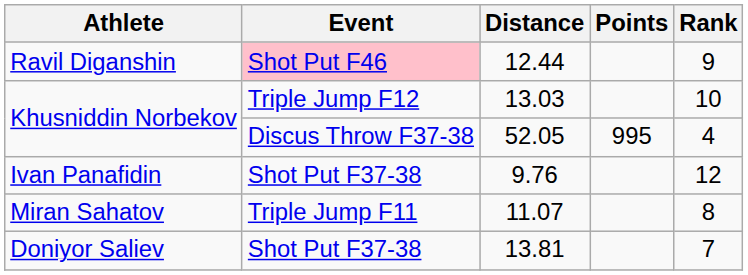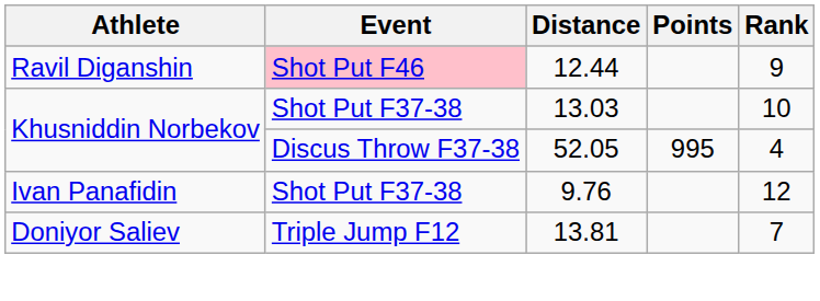 <table class="wikitable">
 <tr>
 <th>Athlete</th>
 <th>Event</th>
 <th>Distance</th>
 <th>Points</th>
 <th>Rank</th>
 </tr>
 <tr align=center>
 <td align=left><a href='#'>Ravil Diganshin</a></td>
 <td align=left style="background: pink;"><a href='#'>Shot Put F46</a></td>
 <td>12.44</td>
 <td></td>
 <td>9</td>
 </tr>
 <tr align=center>
 <td align=left rowspan=2><a href='#'>Khusniddin Norbekov</a></td>
-<td align=left><a href='#'>Triple Jump F12</a></td>
+<td align=left><a href='#'>Shot Put F37-38</a></td>
 <td>13.03</td>
 <td></td>
 <td>10</td>
 </tr>
 <tr align=center>
 <td align=left><a href='#'>Discus Throw F37-38</a></td>
 <td>52.05</td>
 <td>995</td>
 <td>4</td>
 </tr>
 <tr align=center>
 <td align=left><a href='#'>Ivan Panafidin</a></td>
 <td align=left><a href='#'>Shot Put F37-38</a></td>
 <td>9.76</td>
 <td></td>
 <td>12</td>
 </tr>
 <tr align=center>
-<td align=left><a href='#'>Miran Sahatov</a></td>
-<td align=left><a href='#'>Triple Jump F11</a></td>
-<td>11.07</td>
-<td></td>
-<td>8</td>
-</tr>
-<tr align=center>
 <td align=left><a href='#'>Doniyor Saliev</a></td>
-<td align=left><a href='#'>Shot Put F37-38</a></td>
+<td align=left><a href='#'>Triple Jump F12</a></td>
 <td>13.81</td>
 <td></td>
 <td>7</td>
 </tr>
 </table>
